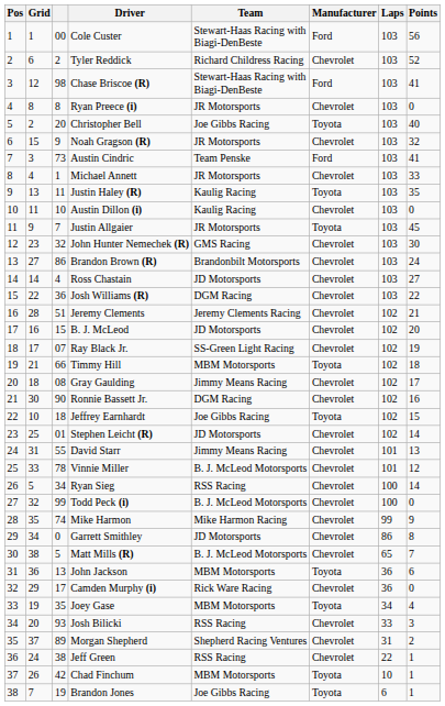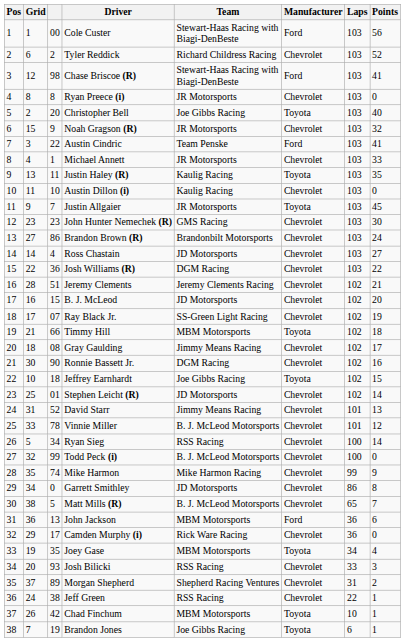 <table class="wikitable" style="font-size:98%">
 <tr>
 <th>Pos</th>
 <th>Grid</th>
 <th></th>
 <th>Driver</th>
 <th>Team</th>
 <th>Manufacturer</th>
 <th>Laps</th>
 <th>Points</th>
 </tr>
 <tr>
 <td>1</td>
 <td>1</td>
 <td>00</td>
 <td>Cole Custer</td>
 <td>Stewart-Haas Racing with<br>Biagi-DenBeste</td>
 <td>Ford</td>
 <td>103</td>
 <td>56</td>
 </tr>
 <tr>
 <td>2</td>
 <td>6</td>
 <td>2</td>
 <td>Tyler Reddick</td>
 <td>Richard Childress Racing</td>
 <td>Chevrolet</td>
 <td>103</td>
 <td>52</td>
 </tr>
 <tr>
 <td>3</td>
 <td>12</td>
 <td>98</td>
 <td>Chase Briscoe <strong>(R)</strong></td>
 <td>Stewart-Haas Racing with<br>Biagi-DenBeste</td>
 <td>Ford</td>
 <td>103</td>
 <td>41</td>
 </tr>
 <tr>
 <td>4</td>
 <td>8</td>
 <td>8</td>
 <td>Ryan Preece <strong>(i)</strong></td>
 <td>JR Motorsports</td>
 <td>Chevrolet</td>
 <td>103</td>
 <td>0</td>
 </tr>
 <tr>
 <td>5</td>
 <td>2</td>
 <td>20</td>
 <td>Christopher Bell</td>
 <td>Joe Gibbs Racing</td>
 <td>Toyota</td>
 <td>103</td>
 <td>40</td>
 </tr>
 <tr>
 <td>6</td>
 <td>15</td>
 <td>9</td>
 <td>Noah Gragson <strong>(R)</strong></td>
 <td>JR Motorsports</td>
 <td>Chevrolet</td>
 <td>103</td>
 <td>32</td>
 </tr>
 <tr>
 <td>7</td>
 <td>3</td>
-<td>73</td>
+<td>22</td>
 <td>Austin Cindric</td>
 <td>Team Penske</td>
 <td>Ford</td>
 <td>103</td>
 <td>41</td>
 </tr>
 <tr>
 <td>8</td>
 <td>4</td>
 <td>1</td>
 <td>Michael Annett</td>
 <td>JR Motorsports</td>
 <td>Chevrolet</td>
 <td>103</td>
 <td>33</td>
 </tr>
 <tr>
 <td>9</td>
 <td>13</td>
 <td>11</td>
 <td>Justin Haley <strong>(R)</strong></td>
 <td>Kaulig Racing</td>
 <td>Toyota</td>
 <td>103</td>
 <td>35</td>
 </tr>
 <tr>
 <td>10</td>
 <td>11</td>
 <td>10</td>
 <td>Austin Dillon <strong>(i)</strong></td>
 <td>Kaulig Racing</td>
 <td>Chevrolet</td>
 <td>103</td>
 <td>0</td>
 </tr>
 <tr>
 <td>11</td>
 <td>9</td>
 <td>7</td>
 <td>Justin Allgaier</td>
 <td>JR Motorsports</td>
 <td>Toyota</td>
 <td>103</td>
 <td>45</td>
 </tr>
 <tr>
 <td>12</td>
 <td>23</td>
-<td>32</td>
+<td>23</td>
 <td>John Hunter Nemechek <strong>(R)</strong></td>
 <td>GMS Racing</td>
 <td>Chevrolet</td>
 <td>103</td>
 <td>30</td>
 </tr>
 <tr>
 <td>13</td>
 <td>27</td>
 <td>86</td>
 <td>Brandon Brown <strong>(R)</strong></td>
 <td>Brandonbilt Motorsports</td>
 <td>Chevrolet</td>
 <td>103</td>
 <td>24</td>
 </tr>
 <tr>
 <td>14</td>
 <td>14</td>
 <td>4</td>
 <td>Ross Chastain</td>
 <td>JD Motorsports</td>
 <td>Chevrolet</td>
 <td>103</td>
 <td>27</td>
 </tr>
 <tr>
 <td>15</td>
 <td>22</td>
 <td>36</td>
 <td>Josh Williams <strong>(R)</strong></td>
 <td>DGM Racing</td>
 <td>Chevrolet</td>
 <td>103</td>
 <td>22</td>
 </tr>
 <tr>
 <td>16</td>
 <td>28</td>
 <td>51</td>
 <td>Jeremy Clements</td>
 <td>Jeremy Clements Racing</td>
 <td>Chevrolet</td>
 <td>102</td>
 <td>21</td>
 </tr>
 <tr>
 <td>17</td>
 <td>16</td>
 <td>15</td>
 <td>B. J. McLeod</td>
 <td>JD Motorsports</td>
 <td>Chevrolet</td>
 <td>102</td>
 <td>20</td>
 </tr>
 <tr>
 <td>18</td>
 <td>17</td>
 <td>07</td>
 <td>Ray Black Jr.</td>
 <td>SS-Green Light Racing</td>
 <td>Chevrolet</td>
 <td>102</td>
 <td>19</td>
 </tr>
 <tr>
 <td>19</td>
 <td>21</td>
 <td>66</td>
 <td>Timmy Hill</td>
 <td>MBM Motorsports</td>
 <td>Toyota</td>
 <td>102</td>
 <td>18</td>
 </tr>
 <tr>
 <td>20</td>
 <td>18</td>
 <td>08</td>
 <td>Gray Gaulding</td>
 <td>Jimmy Means Racing</td>
 <td>Chevrolet</td>
 <td>102</td>
 <td>17</td>
 </tr>
 <tr>
 <td>21</td>
 <td>30</td>
 <td>90</td>
 <td>Ronnie Bassett Jr.</td>
 <td>DGM Racing</td>
 <td>Chevrolet</td>
 <td>102</td>
 <td>16</td>
 </tr>
 <tr>
 <td>22</td>
 <td>10</td>
 <td>18</td>
 <td>Jeffrey Earnhardt</td>
 <td>Joe Gibbs Racing</td>
 <td>Toyota</td>
 <td>102</td>
 <td>15</td>
 </tr>
 <tr>
 <td>23</td>
 <td>25</td>
 <td>01</td>
 <td>Stephen Leicht <strong>(R)</strong></td>
 <td>JD Motorsports</td>
 <td>Chevrolet</td>
 <td>102</td>
 <td>14</td>
 </tr>
 <tr>
 <td>24</td>
 <td>31</td>
-<td>55</td>
+<td>52</td>
 <td>David Starr</td>
 <td>Jimmy Means Racing</td>
 <td>Chevrolet</td>
 <td>101</td>
 <td>13</td>
 </tr>
 <tr>
 <td>25</td>
 <td>33</td>
 <td>78</td>
 <td>Vinnie Miller</td>
 <td>B. J. McLeod Motorsports</td>
 <td>Chevrolet</td>
 <td>101</td>
 <td>12</td>
 </tr>
 <tr>
 <td>26</td>
 <td>5</td>
 <td>34</td>
 <td>Ryan Sieg</td>
 <td>RSS Racing</td>
 <td>Chevrolet</td>
 <td>100</td>
 <td>14</td>
 </tr>
 <tr>
 <td>27</td>
 <td>32</td>
 <td>99</td>
 <td>Todd Peck <strong>(i)</strong></td>
 <td>B. J. McLeod Motorsports</td>
 <td>Chevrolet</td>
 <td>100</td>
 <td>0</td>
 </tr>
 <tr>
 <td>28</td>
 <td>35</td>
 <td>74</td>
 <td>Mike Harmon</td>
 <td>Mike Harmon Racing</td>
 <td>Chevrolet</td>
 <td>99</td>
 <td>9</td>
 </tr>
 <tr>
 <td>29</td>
 <td>34</td>
 <td>0</td>
 <td>Garrett Smithley</td>
 <td>JD Motorsports</td>
 <td>Chevrolet</td>
 <td>86</td>
 <td>8</td>
 </tr>
 <tr>
 <td>30</td>
 <td>38</td>
 <td>5</td>
 <td>Matt Mills <strong>(R)</strong></td>
 <td>B. J. McLeod Motorsports</td>
 <td>Chevrolet</td>
 <td>65</td>
 <td>7</td>
 </tr>
 <tr>
 <td>31</td>
 <td>36</td>
 <td>13</td>
 <td>John Jackson</td>
 <td>MBM Motorsports</td>
-<td>Toyota</td>
+<td>Ford</td>
 <td>36</td>
 <td>6</td>
 </tr>
 <tr>
 <td>32</td>
 <td>29</td>
 <td>17</td>
 <td>Camden Murphy <strong>(i)</strong></td>
 <td>Rick Ware Racing</td>
 <td>Chevrolet</td>
 <td>36</td>
 <td>0</td>
 </tr>
 <tr>
 <td>33</td>
 <td>19</td>
 <td>35</td>
 <td>Joey Gase</td>
 <td>MBM Motorsports</td>
 <td>Toyota</td>
 <td>34</td>
 <td>4</td>
 </tr>
 <tr>
 <td>34</td>
 <td>20</td>
 <td>93</td>
 <td>Josh Bilicki</td>
 <td>RSS Racing</td>
 <td>Chevrolet</td>
 <td>33</td>
 <td>3</td>
 </tr>
 <tr>
 <td>35</td>
 <td>37</td>
 <td>89</td>
 <td>Morgan Shepherd</td>
 <td>Shepherd Racing Ventures</td>
 <td>Chevrolet</td>
 <td>31</td>
 <td>2</td>
 </tr>
 <tr>
 <td>36</td>
 <td>24</td>
 <td>38</td>
 <td>Jeff Green</td>
 <td>RSS Racing</td>
 <td>Chevrolet</td>
 <td>22</td>
 <td>1</td>
 </tr>
 <tr>
 <td>37</td>
 <td>26</td>
 <td>42</td>
 <td>Chad Finchum</td>
 <td>MBM Motorsports</td>
 <td>Toyota</td>
 <td>10</td>
 <td>1</td>
 </tr>
 <tr>
 <td>38</td>
 <td>7</td>
 <td>19</td>
 <td>Brandon Jones</td>
 <td>Joe Gibbs Racing</td>
 <td>Toyota</td>
 <td>6</td>
 <td>1</td>
 </tr>
 </table>
